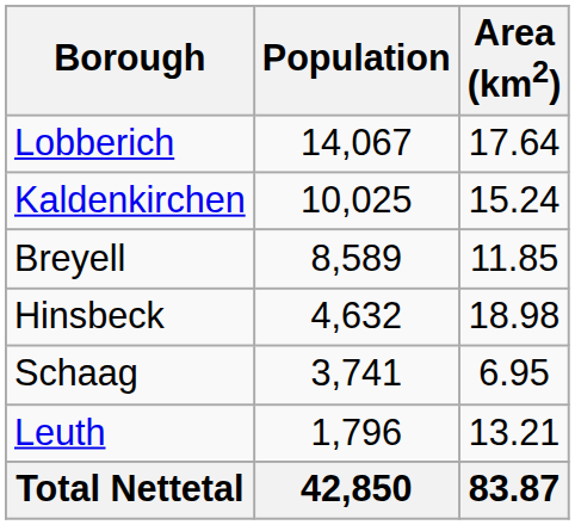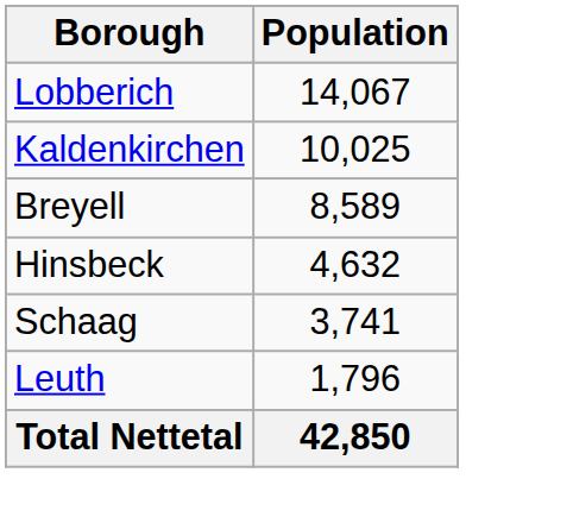 <table class="wikitable sortable" style="text-align: center;">
 <tr>
 <th>Borough</th>
 <th>Population</th>
-<th>Area<br>(km<sup>2</sup>)</th>
 </tr>
 <tr>
 <td style="text-align: left"><a href='#'>Lobberich</a></td>
 <td>14,067</td>
-<td>17.64</td>
 </tr>
 <tr>
 <td style="text-align: left"><a href='#'>Kaldenkirchen</a></td>
 <td>10,025</td>
-<td>15.24</td>
 </tr>
 <tr>
 <td style="text-align: left">Breyell</td>
 <td>8,589</td>
-<td>11.85</td>
 </tr>
 <tr>
 <td style="text-align: left">Hinsbeck</td>
 <td>4,632</td>
-<td>18.98</td>
 </tr>
 <tr>
 <td style="text-align: left">Schaag</td>
 <td>3,741</td>
-<td>6.95</td>
 </tr>
 <tr>
 <td style="text-align: left"><a href='#'>Leuth</a></td>
 <td>1,796</td>
-<td>13.21</td>
 </tr>
 <tr>
 <th>Total Nettetal</th>
 <th>42,850</th>
-<th>83.87</th>
 </tr>
 </table>
